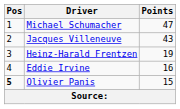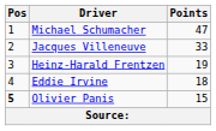 <table class="wikitable" style="font-size: 95%;">
 <tr>
 <th>Pos</th>
 <th>Driver</th>
 <th>Points</th>
 </tr>
 <tr>
 <td>1</td>
 <td> <a href='#'>Michael Schumacher</a></td>
 <td align="right">47</td>
 </tr>
 <tr>
 <td>2</td>
 <td> <a href='#'>Jacques Villeneuve</a></td>
-<td align="right">43</td>
+<td align="right">33</td>
 </tr>
 <tr>
 <td>3</td>
 <td> <a href='#'>Heinz-Harald Frentzen</a></td>
 <td align="right">19</td>
 </tr>
 <tr>
 <td>4</td>
 <td> <a href='#'>Eddie Irvine</a></td>
-<td align="right">16</td>
+<td align="right">18</td>
 </tr>
 <tr>
 <td><strong>5</strong></td>
 <td> <a href='#'>Olivier Panis</a></td>
 <td align="right">15</td>
 </tr>
 <tr>
 <th colspan=4>Source:</th>
 </tr>
 </table>
